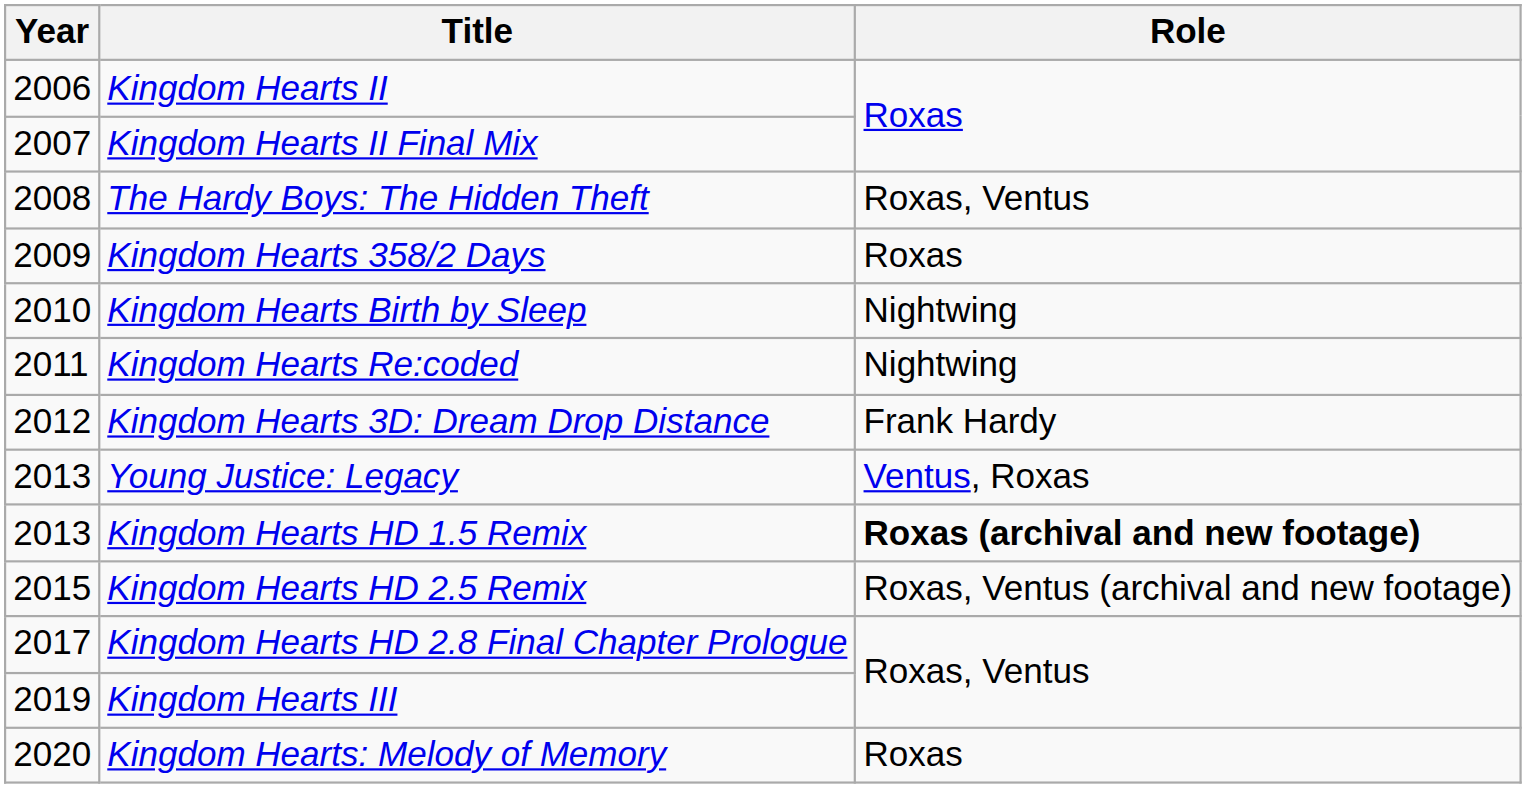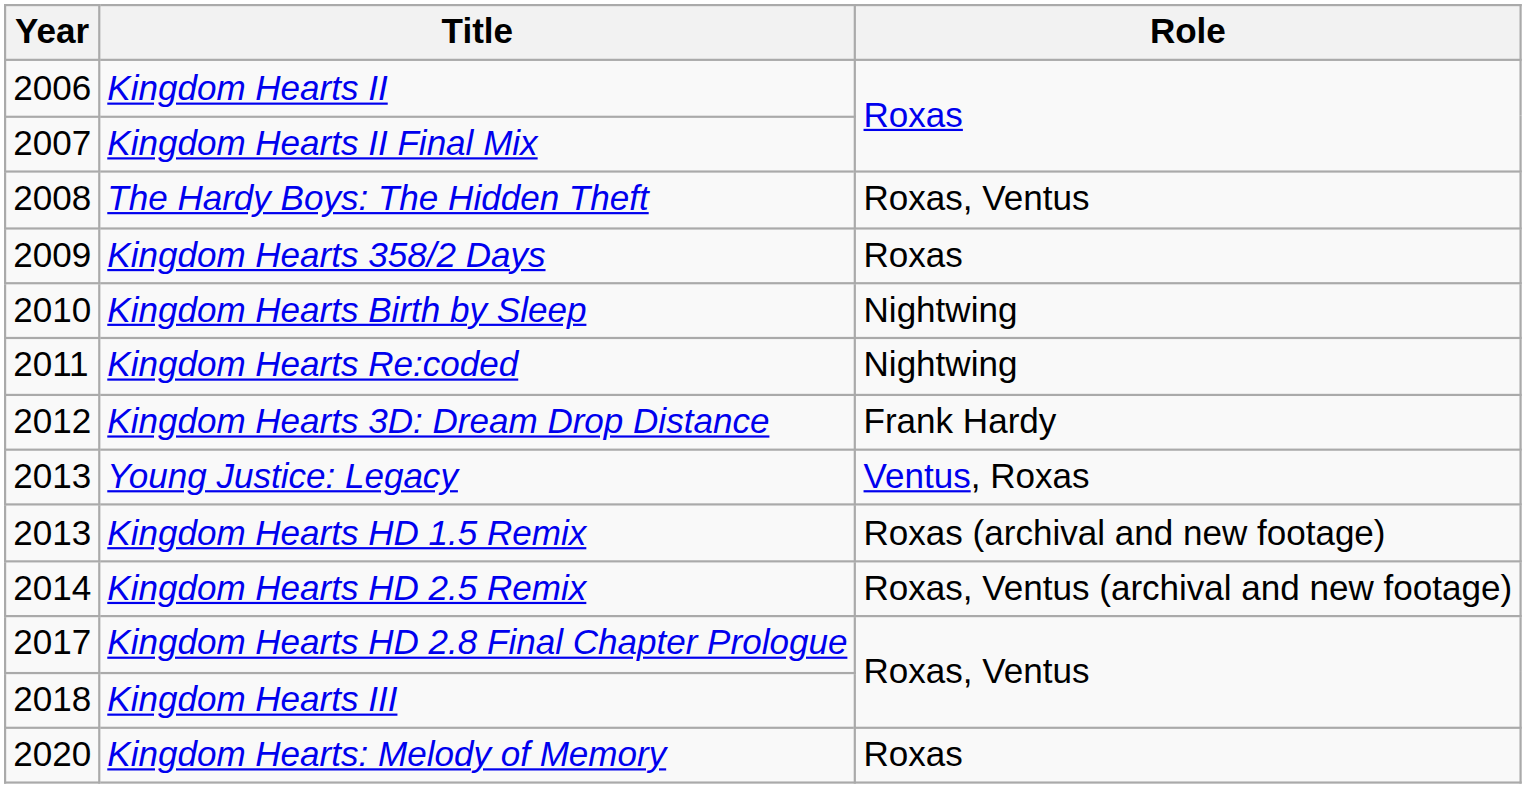 <table class="wikitable sortable">
 <tr>
 <th>Year</th>
 <th>Title</th>
 <th>Role</th>
 </tr>
 <tr>
 <td>2006</td>
 <td><em><a href='#'>Kingdom Hearts II</a></em></td>
 <td rowspan="2"><a href='#'>Roxas</a></td>
 </tr>
 <tr>
 <td>2007</td>
 <td><em><a href='#'>Kingdom Hearts II Final Mix</a></em></td>
 </tr>
 <tr>
 <td>2008</td>
 <td><em><a href='#'>The Hardy Boys: The Hidden Theft</a></em></td>
 <td>Roxas, Ventus</td>
 </tr>
 <tr>
 <td>2009</td>
 <td><em><a href='#'>Kingdom Hearts 358/2 Days</a></em></td>
 <td>Roxas</td>
 </tr>
 <tr>
 <td>2010</td>
 <td><em><a href='#'>Kingdom Hearts Birth by Sleep</a></em></td>
 <td>Nightwing</td>
 </tr>
 <tr>
 <td>2011</td>
 <td><em><a href='#'>Kingdom Hearts Re:coded</a></em></td>
 <td>Nightwing</td>
 </tr>
 <tr>
 <td>2012</td>
 <td><em><a href='#'>Kingdom Hearts 3D: Dream Drop Distance</a></em></td>
 <td>Frank Hardy</td>
 </tr>
 <tr>
 <td>2013</td>
 <td><em><a href='#'>Young Justice: Legacy</a></em></td>
 <td><a href='#'>Ventus</a>, Roxas</td>
 </tr>
 <tr>
 <td>2013</td>
 <td><em><a href='#'>Kingdom Hearts HD 1.5 Remix</a></em></td>
-<td><strong>Roxas (archival and new footage)</strong></td>
+<td>Roxas (archival and new footage)</td>
 </tr>
 <tr>
-<td>2015</td>
+<td>2014</td>
 <td><em><a href='#'>Kingdom Hearts HD 2.5 Remix</a></em></td>
 <td>Roxas, Ventus (archival and new footage)</td>
 </tr>
 <tr>
 <td>2017</td>
 <td><em><a href='#'>Kingdom Hearts HD 2.8 Final Chapter Prologue</a></em></td>
 <td rowspan="2">Roxas, Ventus</td>
 </tr>
 <tr>
-<td>2019</td>
+<td>2018</td>
 <td><em><a href='#'>Kingdom Hearts III</a></em></td>
 </tr>
 <tr>
 <td>2020</td>
 <td><em><a href='#'>Kingdom Hearts: Melody of Memory</a></em></td>
 <td>Roxas</td>
 </tr>
 </table>
